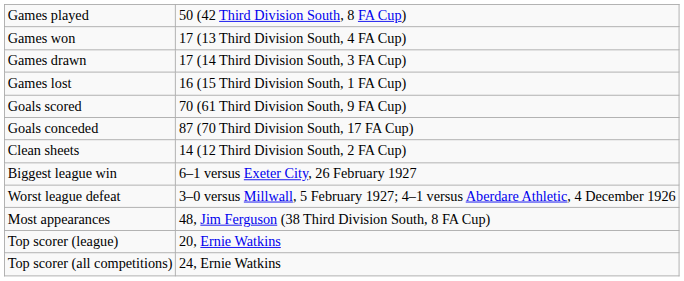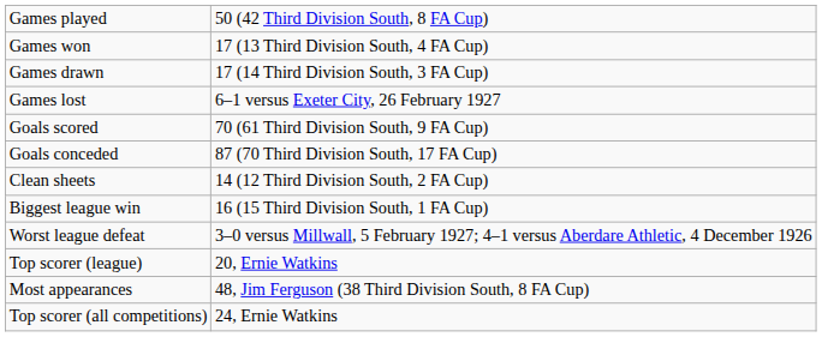 <table class="wikitable">
 <tr>
 <td>Games played</td>
 <td>50 (42 <a href='#'>Third Division South</a>, 8 <a href='#'>FA Cup</a>)</td>
 </tr>
 <tr>
 <td>Games won</td>
 <td>17 (13 Third Division South, 4 FA Cup)</td>
 </tr>
 <tr>
 <td>Games drawn</td>
 <td>17 (14 Third Division South, 3 FA Cup)</td>
 </tr>
 <tr>
 <td>Games lost</td>
-<td>16 (15 Third Division South, 1 FA Cup)</td>
+<td>6–1 versus <a href='#'>Exeter City</a>, 26 February 1927</td>
 </tr>
 <tr>
 <td>Goals scored</td>
 <td>70 (61 Third Division South, 9 FA Cup)</td>
 </tr>
 <tr>
 <td>Goals conceded</td>
 <td>87 (70 Third Division South, 17 FA Cup)</td>
 </tr>
 <tr>
 <td>Clean sheets</td>
 <td>14 (12 Third Division South, 2 FA Cup)</td>
 </tr>
 <tr>
 <td>Biggest league win</td>
-<td>6–1 versus <a href='#'>Exeter City</a>, 26 February 1927</td>
+<td>16 (15 Third Division South, 1 FA Cup)</td>
 </tr>
 <tr>
 <td>Worst league defeat</td>
 <td>3–0 versus <a href='#'>Millwall</a>, 5 February 1927; 4–1 versus <a href='#'>Aberdare Athletic</a>, 4 December 1926</td>
 </tr>
 <tr>
+<td>Top scorer (league)</td>
+<td>20, <a href='#'>Ernie Watkins</a></td>
+</tr>
+<tr>
 <td>Most appearances</td>
 <td>48, <a href='#'>Jim Ferguson</a> (38 Third Division South, 8 FA Cup)</td>
-</tr>
-<tr>
-<td>Top scorer (league)</td>
-<td>20, <a href='#'>Ernie Watkins</a></td>
 </tr>
 <tr>
 <td>Top scorer (all competitions)</td>
 <td>24, Ernie Watkins</td>
 </tr>
 </table>
